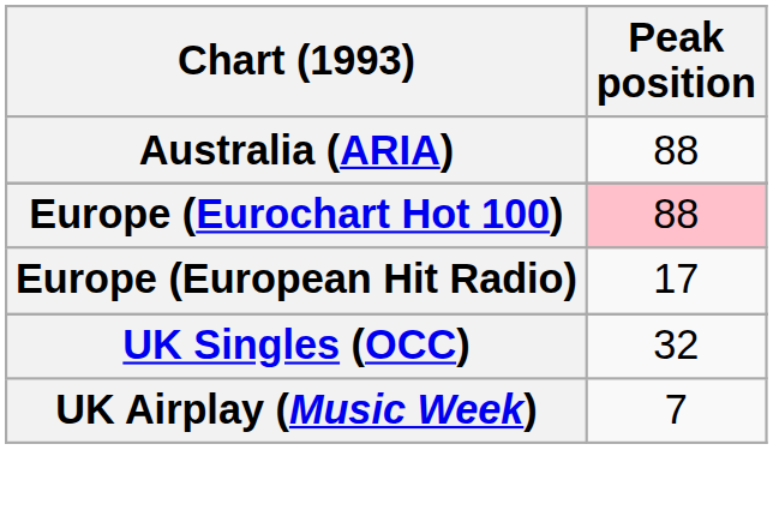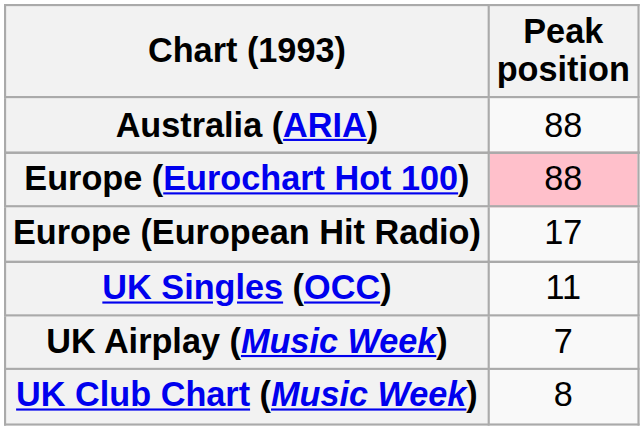 <table class="wikitable sortable plainrowheaders">
 <tr>
 <th scope="col">Chart (1993)</th>
 <th scope="col">Peak<br>position</th>
 </tr>
 <tr>
 <th scope="row">Australia (<a href='#'>ARIA</a>)</th>
 <td align="center">88</td>
 </tr>
 <tr>
 </tr>
 <tr>
 <th scope="row">Europe (<a href='#'>Eurochart Hot 100</a>)</th>
 <td align="center" style="background: pink;">88</td>
 </tr>
 <tr>
 <th scope="row">Europe (European Hit Radio)</th>
 <td align="center">17</td>
 </tr>
 <tr>
 </tr>
 <tr>
 </tr>
 <tr>
 </tr>
 <tr>
 <th scope="row"><a href='#'>UK Singles</a> (<a href='#'>OCC</a>)</th>
-<td align="center">32</td>
+<td align="center">11</td>
 </tr>
 <tr>
 <th scope="row">UK Airplay (<em><a href='#'>Music Week</a></em>)</th>
 <td align="center">7</td>
 </tr>
+<tr>
+<th scope="row"><a href='#'>UK Club Chart</a> (<em><a href='#'>Music Week</a></em>)</th>
+<td align="center">8</td>
+</tr>
 </table>
